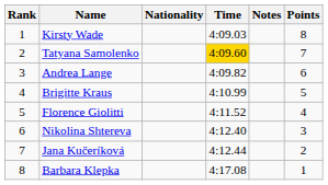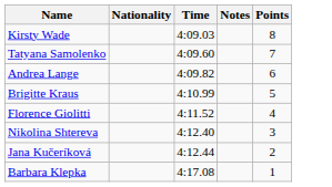 <table class="wikitable sortable" style="text-align:center">
 <tr>
-<th>Rank</th>
 <th>Name</th>
 <th>Nationality</th>
 <th>Time</th>
 <th>Notes</th>
 <th>Points</th>
 </tr>
 <tr>
-<td>1</td>
 <td align=left><a href='#'>Kirsty Wade</a></td>
 <td align=left></td>
 <td>4:09.03</td>
 <td></td>
 <td>8</td>
 </tr>
 <tr>
-<td>2</td>
 <td align=left><a href='#'>Tatyana Samolenko</a></td>
 <td align=left></td>
-<td style="background: gold;">4:09.60</td>
+<td>4:09.60</td>
 <td></td>
 <td>7</td>
 </tr>
 <tr>
-<td>3</td>
 <td align=left><a href='#'>Andrea Lange</a></td>
 <td align=left></td>
 <td>4:09.82</td>
 <td></td>
 <td>6</td>
 </tr>
 <tr>
-<td>4</td>
 <td align=left><a href='#'>Brigitte Kraus</a></td>
 <td align=left></td>
 <td>4:10.99</td>
 <td></td>
 <td>5</td>
 </tr>
 <tr>
-<td>5</td>
 <td align=left><a href='#'>Florence Giolitti</a></td>
 <td align=left></td>
 <td>4:11.52</td>
 <td></td>
 <td>4</td>
 </tr>
 <tr>
-<td>6</td>
 <td align=left><a href='#'>Nikolina Shtereva</a></td>
 <td align=left></td>
 <td>4:12.40</td>
 <td></td>
 <td>3</td>
 </tr>
 <tr>
-<td>7</td>
 <td align=left><a href='#'>Jana Kučeríková</a></td>
 <td align=left></td>
 <td>4:12.44</td>
 <td></td>
 <td>2</td>
 </tr>
 <tr>
-<td>8</td>
 <td align=left><a href='#'>Barbara Klepka</a></td>
 <td align=left></td>
 <td>4:17.08</td>
 <td></td>
 <td>1</td>
 </tr>
 </table>
